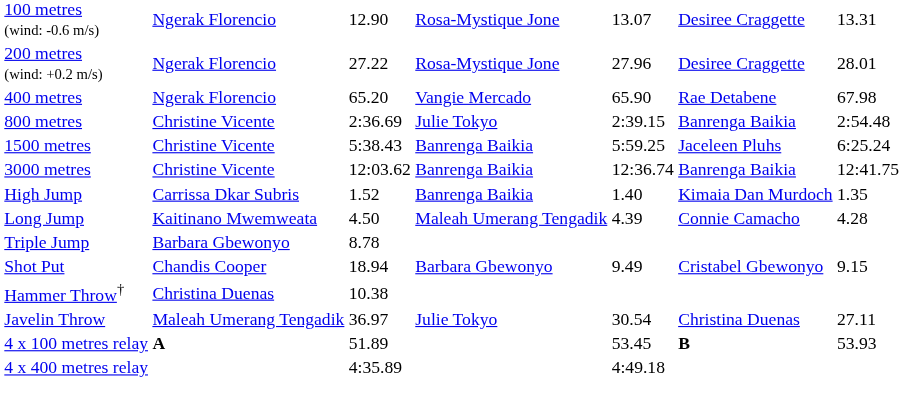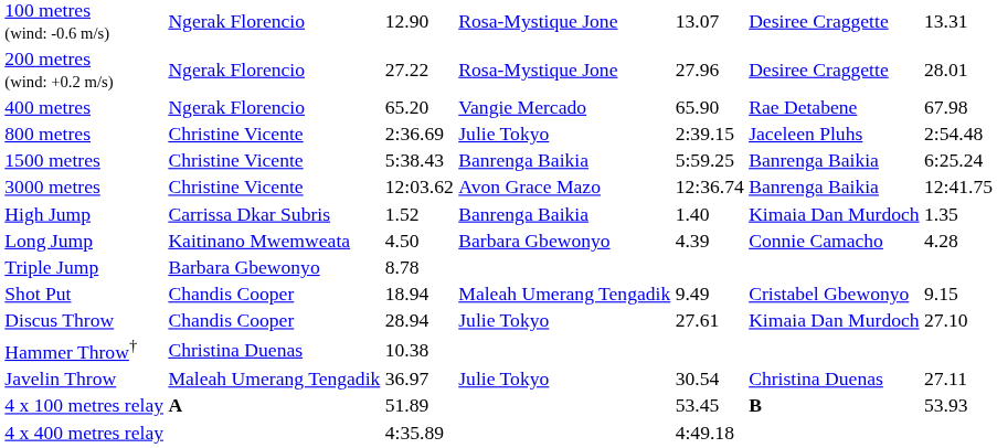 <table>
 <tr>
 <td><a href='#'>100 metres</a> <br> <small>(wind: -0.6 m/s)</small></td>
 <td align=left><a href='#'>Ngerak Florencio</a> <br> </td>
 <td>12.90</td>
 <td align=left><a href='#'>Rosa-Mystique Jone</a> <br> </td>
 <td>13.07</td>
 <td align=left><a href='#'>Desiree Craggette</a> <br> </td>
 <td>13.31</td>
 </tr>
 <tr>
 <td><a href='#'>200 metres</a> <br> <small>(wind: +0.2 m/s)</small></td>
 <td align=left><a href='#'>Ngerak Florencio</a> <br> </td>
 <td>27.22</td>
 <td align=left><a href='#'>Rosa-Mystique Jone</a> <br> </td>
 <td>27.96</td>
 <td align=left><a href='#'>Desiree Craggette</a> <br> </td>
 <td>28.01</td>
 </tr>
 <tr>
 <td><a href='#'>400 metres</a></td>
 <td align=left><a href='#'>Ngerak Florencio</a> <br> </td>
 <td>65.20</td>
 <td align=left><a href='#'>Vangie Mercado</a> <br> </td>
 <td>65.90</td>
 <td align=left><a href='#'>Rae Detabene</a> <br> </td>
 <td>67.98</td>
 </tr>
 <tr>
 <td><a href='#'>800 metres</a></td>
 <td align=left><a href='#'>Christine Vicente</a> <br> </td>
 <td>2:36.69</td>
 <td align=left><a href='#'>Julie Tokyo</a> <br> </td>
 <td>2:39.15</td>
-<td align=left><a href='#'>Banrenga Baikia</a> <br> </td>
+<td align=left><a href='#'>Jaceleen Pluhs</a> <br> </td>
 <td>2:54.48</td>
 </tr>
 <tr>
 <td><a href='#'>1500 metres</a></td>
 <td align=left><a href='#'>Christine Vicente</a> <br> </td>
 <td>5:38.43</td>
 <td align=left><a href='#'>Banrenga Baikia</a> <br> </td>
 <td>5:59.25</td>
-<td align=left><a href='#'>Jaceleen Pluhs</a> <br> </td>
+<td align=left><a href='#'>Banrenga Baikia</a> <br> </td>
 <td>6:25.24</td>
 </tr>
 <tr>
 <td><a href='#'>3000 metres</a></td>
 <td align=left><a href='#'>Christine Vicente</a> <br> </td>
 <td>12:03.62</td>
-<td align=left><a href='#'>Banrenga Baikia</a> <br> </td>
+<td align=left><a href='#'>Avon Grace Mazo</a> <br> </td>
 <td>12:36.74</td>
 <td align=left><a href='#'>Banrenga Baikia</a> <br> </td>
 <td>12:41.75</td>
 </tr>
 <tr>
 <td><a href='#'>High Jump</a></td>
 <td align=left><a href='#'>Carrissa Dkar Subris</a> <br> </td>
 <td>1.52</td>
 <td align=left><a href='#'>Banrenga Baikia</a> <br> </td>
 <td>1.40</td>
 <td align=left><a href='#'>Kimaia Dan Murdoch</a> <br> </td>
 <td>1.35</td>
 </tr>
 <tr>
 <td><a href='#'>Long Jump</a></td>
 <td align=left><a href='#'>Kaitinano Mwemweata</a> <br> </td>
 <td>4.50</td>
-<td align=left><a href='#'>Maleah Umerang Tengadik</a> <br> </td>
+<td align=left><a href='#'>Barbara Gbewonyo</a> <br> </td>
 <td>4.39</td>
 <td align=left><a href='#'>Connie Camacho</a> <br> </td>
 <td>4.28</td>
 </tr>
 <tr>
 <td><a href='#'>Triple Jump</a></td>
 <td align=left><a href='#'>Barbara Gbewonyo</a> <br> </td>
 <td>8.78</td>
 <td></td>
 <td></td>
 <td></td>
 <td></td>
 </tr>
 <tr>
 <td><a href='#'>Shot Put</a></td>
 <td align=left><a href='#'>Chandis Cooper</a> <br> </td>
 <td>18.94</td>
-<td align=left><a href='#'>Barbara Gbewonyo</a> <br> </td>
+<td align=left><a href='#'>Maleah Umerang Tengadik</a> <br> </td>
 <td>9.49</td>
 <td align=left><a href='#'>Cristabel Gbewonyo</a> <br> </td>
 <td>9.15</td>
+</tr>
+<tr>
+<td><a href='#'>Discus Throw</a></td>
+<td align=left><a href='#'>Chandis Cooper</a> <br> </td>
+<td>28.94</td>
+<td align=left><a href='#'>Julie Tokyo</a> <br> </td>
+<td>27.61</td>
+<td align=left><a href='#'>Kimaia Dan Murdoch</a> <br> </td>
+<td>27.10</td>
 </tr>
 <tr>
 <td><a href='#'>Hammer Throw</a><sup>†</sup></td>
 <td align=left><a href='#'>Christina Duenas</a> <br> </td>
 <td>10.38</td>
 <td></td>
 <td></td>
 <td></td>
 <td></td>
 </tr>
 <tr>
 <td><a href='#'>Javelin Throw</a></td>
 <td align=left><a href='#'>Maleah Umerang Tengadik</a> <br> </td>
 <td>36.97</td>
 <td align=left><a href='#'>Julie Tokyo</a> <br> </td>
 <td>30.54</td>
 <td align=left><a href='#'>Christina Duenas</a> <br> </td>
 <td>27.11</td>
 </tr>
 <tr>
 <td><a href='#'>4 x 100 metres relay</a></td>
 <td> <strong>A</strong></td>
 <td>51.89</td>
 <td></td>
 <td>53.45</td>
 <td> <strong>B</strong></td>
 <td>53.93</td>
 </tr>
 <tr>
 <td><a href='#'>4 x 400 metres relay</a></td>
 <td></td>
 <td>4:35.89</td>
 <td></td>
 <td>4:49.18</td>
 <td></td>
 <td></td>
 </tr>
 </table>
